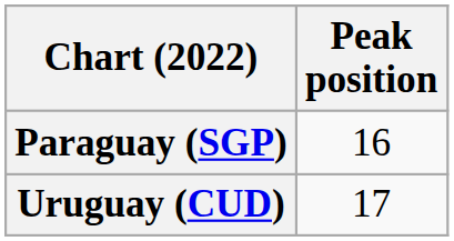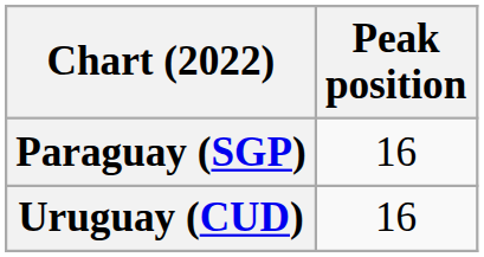 <table class="wikitable plainrowheaders" style="text-align:center">
 <tr>
 <th scope="col">Chart (2022)</th>
 <th scope="col">Peak<br>position</th>
 </tr>
 <tr>
 <th scope="row">Paraguay (<a href='#'>SGP</a>)</th>
 <td>16</td>
 </tr>
 <tr>
 <th scope="row">Uruguay (<a href='#'>CUD</a>)</th>
-<td>17</td>
+<td>16</td>
 </tr>
 </table>
